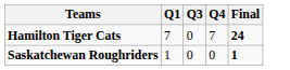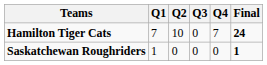 <table class="wikitable">
 <tr>
 <th>Teams</th>
 <th>Q1</th>
+<th>Q2</th>
 <th>Q3</th>
 <th>Q4</th>
 <th>Final</th>
 </tr>
 <tr>
 <td><strong>Hamilton Tiger Cats</strong></td>
 <td>7</td>
+<td>10</td>
 <td>0</td>
 <td>7</td>
 <td><strong>24</strong></td>
 </tr>
 <tr>
 <td><strong>Saskatchewan Roughriders</strong></td>
 <td>1</td>
 <td>0</td>
 <td>0</td>
+<td>0</td>
 <td><strong>1</strong></td>
 </tr>
 </table>
